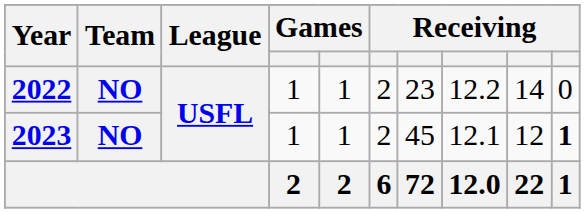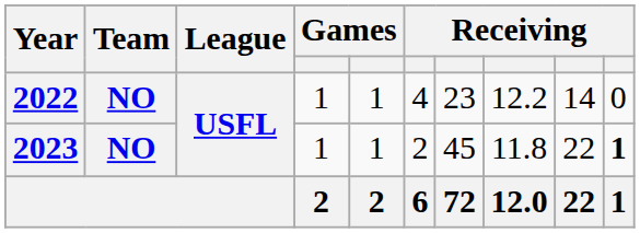 <table class="wikitable" style="text-align:center;">
 <tr>
 <th rowspan="2">Year</th>
 <th rowspan="2">Team</th>
 <th rowspan="2">League</th>
 <th colspan="2">Games</th>
 <th colspan="5">Receiving</th>
 </tr>
 <tr>
 <th></th>
 <th></th>
 <th></th>
 <th></th>
 <th></th>
 <th></th>
 <th></th>
 </tr>
 <tr>
 <th><a href='#'>2022</a></th>
 <th><a href='#'>NO</a></th>
 <th rowspan="2"><a href='#'>USFL</a></th>
 <td>1</td>
 <td>1</td>
-<td>2</td>
+<td>4</td>
 <td>23</td>
 <td>12.2</td>
 <td>14</td>
 <td>0</td>
 </tr>
 <tr>
 <th><a href='#'>2023</a></th>
 <th><a href='#'>NO</a></th>
 <td>1</td>
 <td>1</td>
 <td>2</td>
 <td>45</td>
-<td>12.1</td>
-<td>12</td>
+<td>11.8</td>
+<td>22</td>
 <td><strong>1</strong></td>
 </tr>
 <tr>
 <th colspan="3"></th>
 <th>2</th>
 <th>2</th>
 <th>6</th>
 <th>72</th>
 <th>12.0</th>
 <th>22</th>
 <th>1</th>
 </tr>
 </table>
